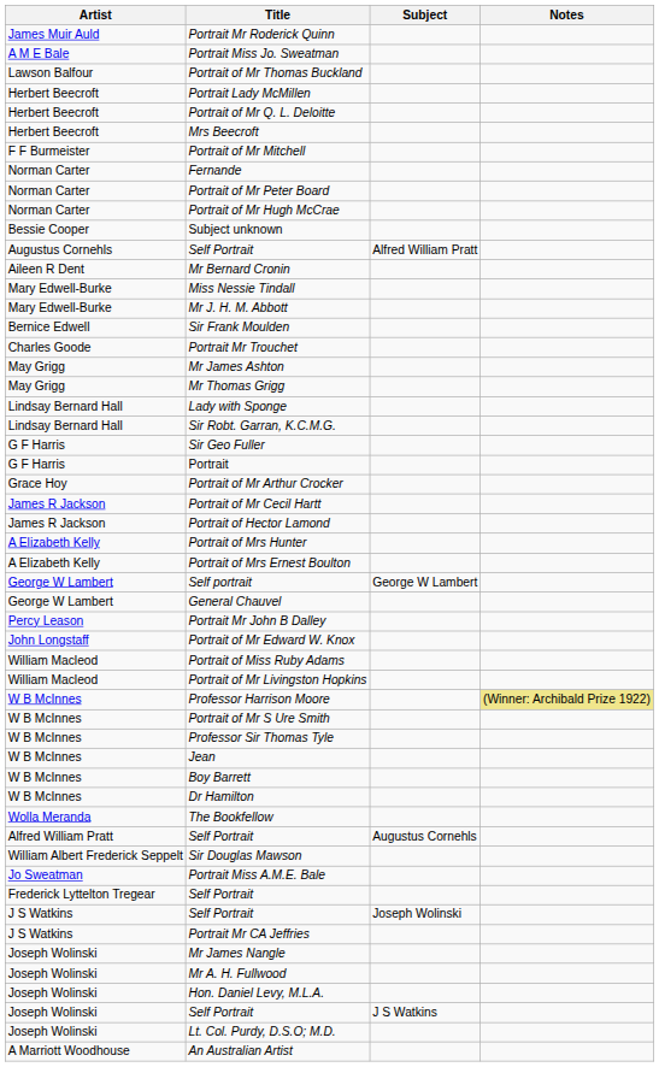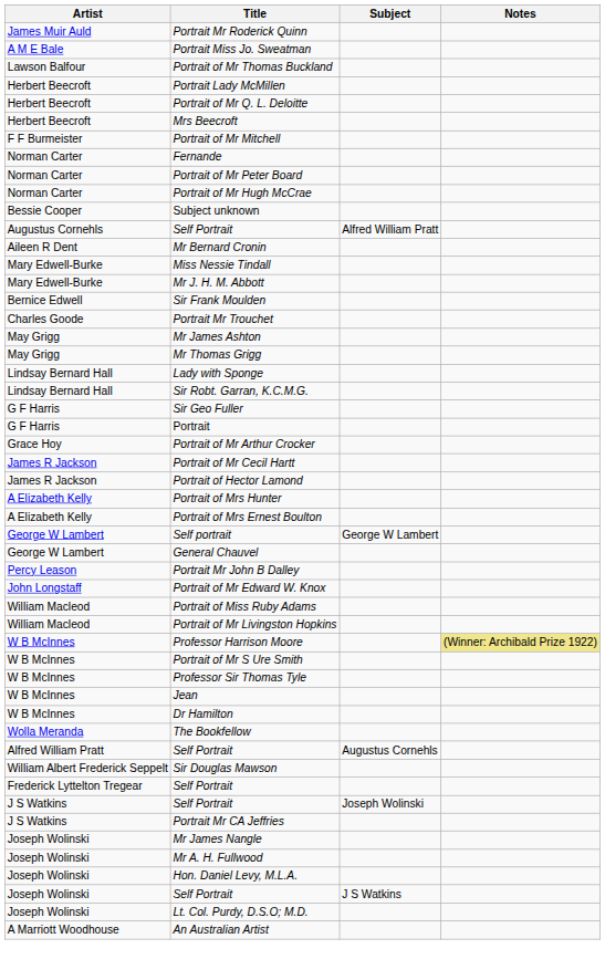 <table class="wikitable sortable">
 <tr>
 <th>Artist</th>
 <th>Title</th>
 <th>Subject</th>
 <th>Notes</th>
 </tr>
 <tr>
 <td><a href='#'>James Muir Auld</a></td>
 <td><em>Portrait Mr Roderick Quinn</em></td>
 <td></td>
 <td></td>
 </tr>
 <tr>
 <td><a href='#'>A M E Bale</a></td>
 <td><em>Portrait Miss Jo. Sweatman</em></td>
 <td></td>
 <td></td>
 </tr>
 <tr>
 <td>Lawson Balfour</td>
 <td><em>Portrait of Mr Thomas Buckland</em></td>
 <td></td>
 <td></td>
 </tr>
 <tr>
 <td>Herbert Beecroft</td>
 <td><em>Portrait Lady McMillen</em></td>
 <td></td>
 <td></td>
 </tr>
 <tr>
 <td>Herbert Beecroft</td>
 <td><em>Portrait of Mr Q. L. Deloitte</em></td>
 <td></td>
 <td></td>
 </tr>
 <tr>
 <td>Herbert Beecroft</td>
 <td><em>Mrs Beecroft</em></td>
 <td></td>
 <td></td>
 </tr>
 <tr>
 <td>F F Burmeister</td>
 <td><em>Portrait of Mr Mitchell</em></td>
 <td></td>
 <td></td>
 </tr>
 <tr>
 <td>Norman Carter</td>
 <td><em>Fernande</em></td>
 <td></td>
 <td></td>
 </tr>
 <tr>
 <td>Norman Carter</td>
 <td><em>Portrait of Mr Peter Board</em></td>
 <td></td>
 <td></td>
 </tr>
 <tr>
 <td>Norman Carter</td>
 <td><em>Portrait of Mr Hugh McCrae</em></td>
 <td></td>
 <td></td>
 </tr>
 <tr>
 <td>Bessie Cooper</td>
 <td>Subject unknown</td>
 <td></td>
 <td></td>
 </tr>
 <tr>
 <td>Augustus Cornehls</td>
 <td><em>Self Portrait</em></td>
 <td>Alfred William Pratt</td>
 <td></td>
 </tr>
 <tr>
 <td>Aileen R Dent</td>
 <td><em>Mr Bernard Cronin</em></td>
 <td></td>
 <td></td>
 </tr>
 <tr>
 <td>Mary Edwell-Burke</td>
 <td><em>Miss Nessie Tindall</em></td>
 <td></td>
 <td></td>
 </tr>
 <tr>
 <td>Mary Edwell-Burke</td>
 <td><em>Mr J. H. M. Abbott</em></td>
 <td></td>
 <td></td>
 </tr>
 <tr>
 <td>Bernice Edwell</td>
 <td><em>Sir Frank Moulden</em></td>
 <td></td>
 <td></td>
 </tr>
 <tr>
 <td>Charles Goode</td>
 <td><em>Portrait Mr Trouchet</em></td>
 <td></td>
 <td></td>
 </tr>
 <tr>
 <td>May Grigg</td>
 <td><em>Mr James Ashton</em></td>
 <td></td>
 <td></td>
 </tr>
 <tr>
 <td>May Grigg</td>
 <td><em>Mr Thomas Grigg</em></td>
 <td></td>
 <td></td>
 </tr>
 <tr>
 <td>Lindsay Bernard Hall</td>
 <td><em>Lady with Sponge</em></td>
 <td></td>
 <td></td>
 </tr>
 <tr>
 <td>Lindsay Bernard Hall</td>
 <td><em>Sir Robt. Garran, K.C.M.G.</em></td>
 <td></td>
 <td></td>
 </tr>
 <tr>
 <td>G F Harris</td>
 <td><em>Sir Geo Fuller</em></td>
 <td></td>
 <td></td>
 </tr>
 <tr>
 <td>G F Harris</td>
 <td>Portrait</td>
 <td></td>
 <td></td>
 </tr>
 <tr>
 <td>Grace Hoy</td>
 <td><em>Portrait of Mr Arthur Crocker</em></td>
 <td></td>
 <td></td>
 </tr>
 <tr>
 <td><a href='#'>James R Jackson</a></td>
 <td><em>Portrait of Mr Cecil Hartt</em></td>
 <td></td>
 <td></td>
 </tr>
 <tr>
 <td>James R Jackson</td>
 <td><em>Portrait of Hector Lamond</em></td>
 <td></td>
 <td></td>
 </tr>
 <tr>
 <td><a href='#'>A Elizabeth Kelly</a></td>
 <td><em>Portrait of Mrs Hunter</em></td>
 <td></td>
 <td></td>
 </tr>
 <tr>
 <td>A Elizabeth Kelly</td>
 <td><em>Portrait of Mrs Ernest Boulton</em></td>
 <td></td>
 <td></td>
 </tr>
 <tr>
 <td><a href='#'>George W Lambert</a></td>
 <td><em>Self portrait</em></td>
 <td>George W Lambert</td>
 <td></td>
 </tr>
 <tr>
 <td>George W Lambert</td>
 <td><em>General Chauvel</em></td>
 <td></td>
 <td></td>
 </tr>
 <tr>
 <td><a href='#'>Percy Leason</a></td>
 <td><em>Portrait Mr John B Dalley</em></td>
 <td></td>
 <td></td>
 </tr>
 <tr>
 <td><a href='#'>John Longstaff</a></td>
 <td><em>Portrait of Mr Edward W. Knox</em></td>
 <td></td>
 <td></td>
 </tr>
 <tr>
 <td>William Macleod</td>
 <td><em>Portrait of Miss Ruby Adams</em></td>
 <td></td>
 <td></td>
 </tr>
 <tr>
 <td>William Macleod</td>
 <td><em>Portrait of Mr Livingston Hopkins</em></td>
 <td></td>
 <td></td>
 </tr>
 <tr>
 <td><a href='#'>W B McInnes</a></td>
 <td><em>Professor Harrison Moore</em></td>
 <td></td>
 <td style="background: khaki;">(Winner: Archibald Prize 1922) </td>
 </tr>
 <tr>
 <td>W B McInnes</td>
 <td><em>Portrait of Mr S Ure Smith</em></td>
 <td></td>
 <td></td>
 </tr>
 <tr>
 <td>W B McInnes</td>
 <td><em>Professor Sir Thomas Tyle</em></td>
 <td></td>
 <td></td>
 </tr>
 <tr>
 <td>W B McInnes</td>
 <td><em>Jean</em></td>
 <td></td>
 <td></td>
 </tr>
 <tr>
 <td>W B McInnes</td>
-<td><em>Boy Barrett</em></td>
-<td></td>
-<td></td>
-</tr>
-<tr>
-<td>W B McInnes</td>
 <td><em>Dr Hamilton</em></td>
 <td></td>
 <td></td>
 </tr>
 <tr>
 <td><a href='#'>Wolla Meranda</a></td>
 <td><em>The Bookfellow</em></td>
 <td></td>
 <td></td>
 </tr>
 <tr>
 <td>Alfred William Pratt</td>
 <td><em>Self Portrait</em></td>
 <td>Augustus Cornehls</td>
 <td></td>
 </tr>
 <tr>
 <td>William Albert Frederick Seppelt</td>
 <td><em>Sir Douglas Mawson</em></td>
-<td></td>
-<td></td>
-</tr>
-<tr>
-<td><a href='#'>Jo Sweatman</a></td>
-<td><em>Portrait Miss A.M.E. Bale</em></td>
 <td></td>
 <td></td>
 </tr>
 <tr>
 <td>Frederick Lyttelton Tregear</td>
 <td><em>Self Portrait</em></td>
 <td></td>
 <td></td>
 </tr>
 <tr>
 <td>J S Watkins</td>
 <td><em>Self Portrait</em></td>
 <td>Joseph Wolinski</td>
 <td></td>
 </tr>
 <tr>
 <td>J S Watkins</td>
 <td><em>Portrait Mr CA Jeffries</em></td>
 <td></td>
 <td></td>
 </tr>
 <tr>
 <td>Joseph Wolinski</td>
 <td><em>Mr James Nangle</em></td>
 <td></td>
 <td></td>
 </tr>
 <tr>
 <td>Joseph Wolinski</td>
 <td><em>Mr A. H. Fullwood</em></td>
 <td></td>
 <td></td>
 </tr>
 <tr>
 <td>Joseph Wolinski</td>
 <td><em>Hon. Daniel Levy, M.L.A.</em></td>
 <td></td>
 <td></td>
 </tr>
 <tr>
 <td>Joseph Wolinski</td>
 <td><em>Self Portrait</em></td>
 <td>J S Watkins</td>
 <td></td>
 </tr>
 <tr>
 <td>Joseph Wolinski</td>
 <td><em>Lt. Col. Purdy, D.S.O; M.D.</em></td>
 <td></td>
 <td></td>
 </tr>
 <tr>
 <td>A Marriott Woodhouse</td>
 <td><em>An Australian Artist</em></td>
 <td></td>
 <td></td>
 </tr>
 </table>
